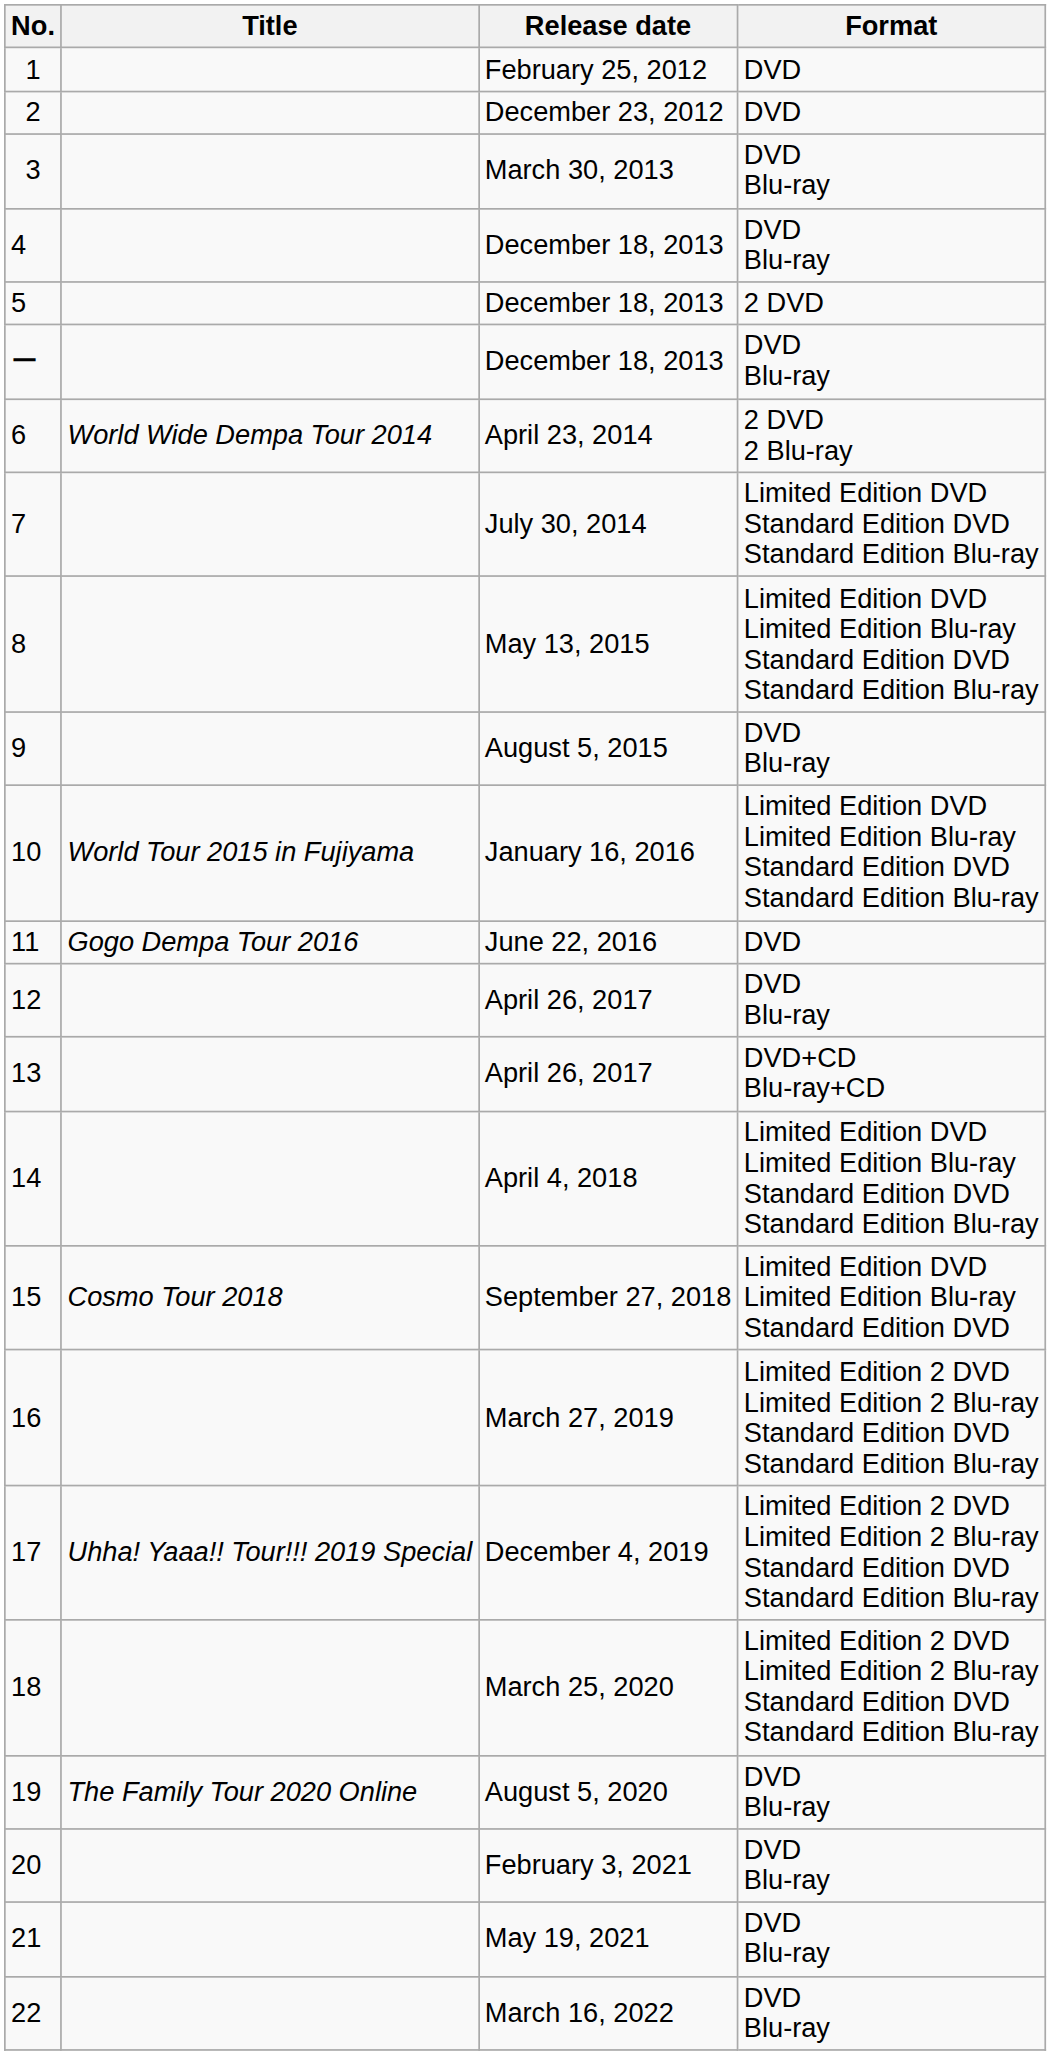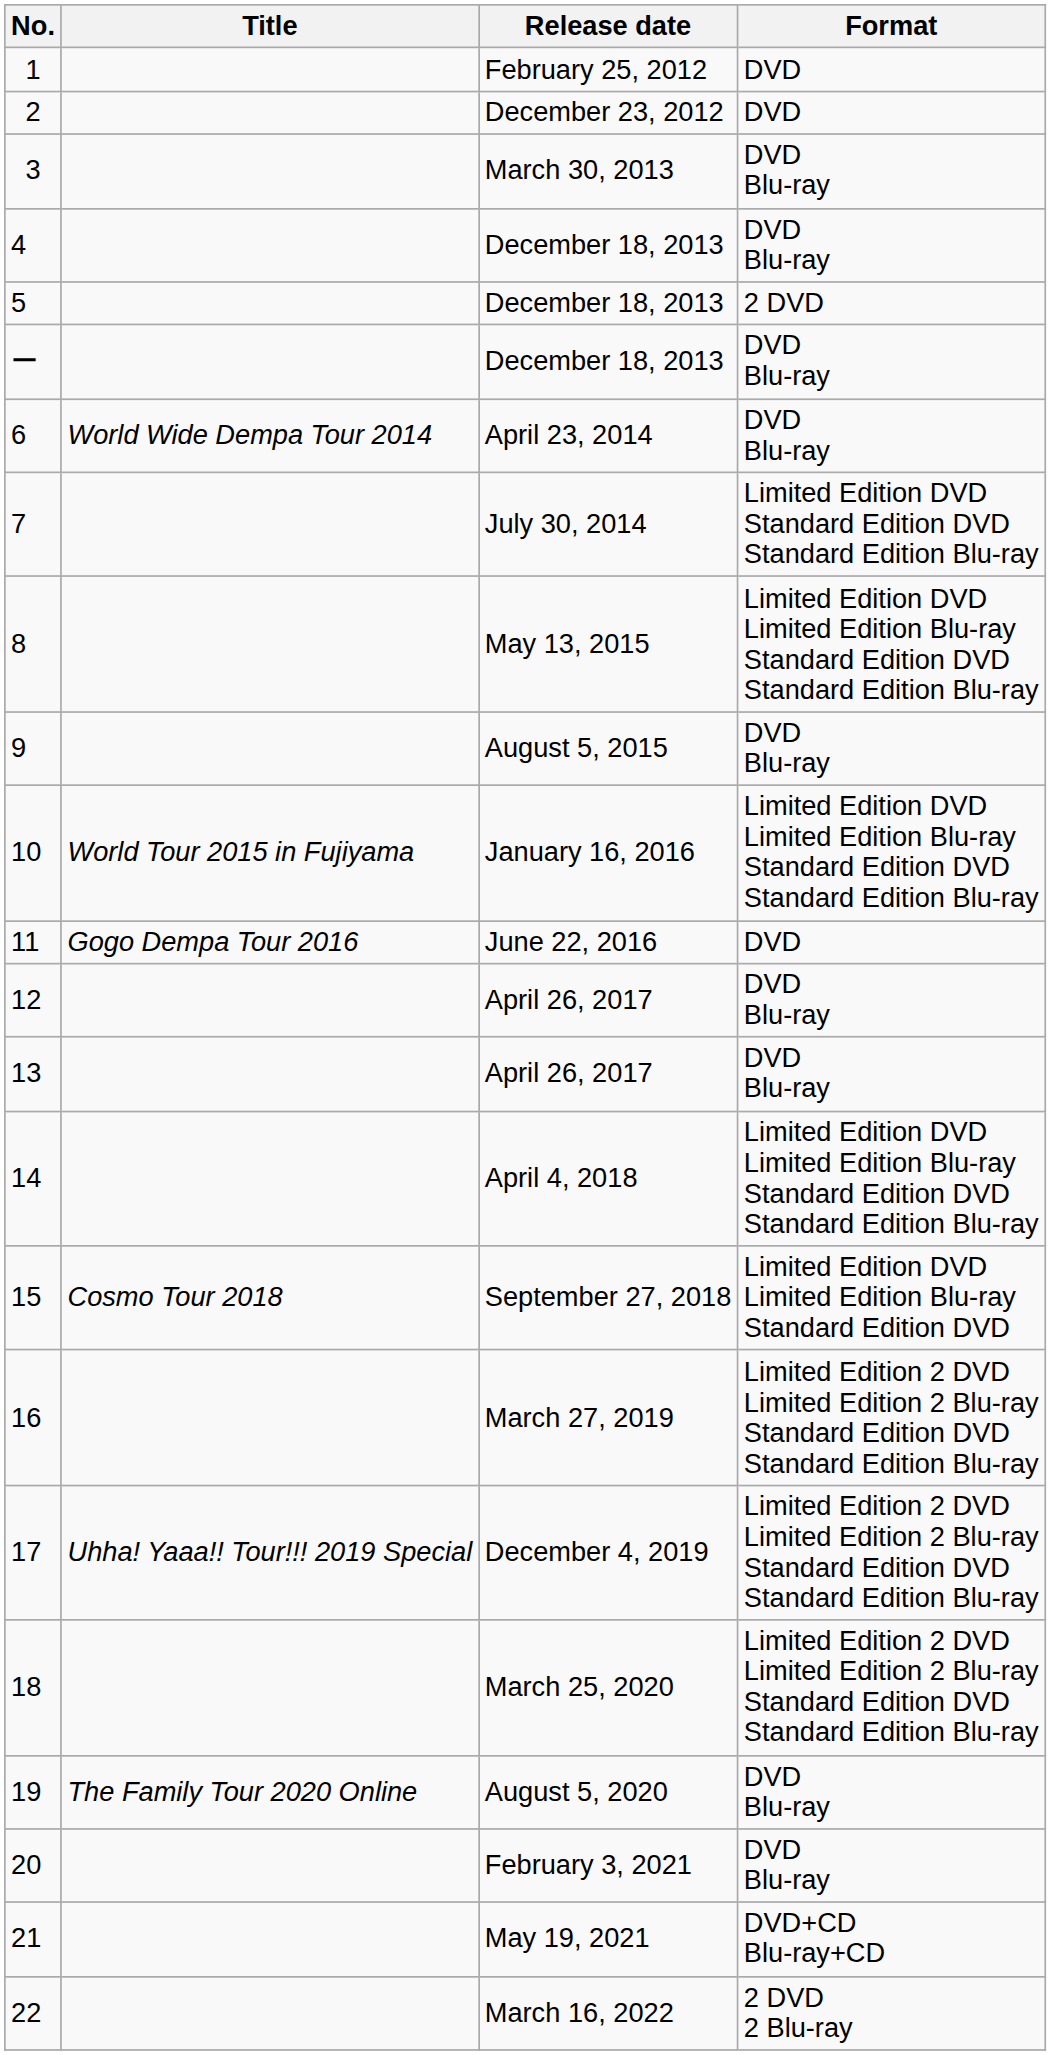 <table class="wikitable">
 <tr>
 <th scope="col">No.</th>
 <th scope="col">Title</th>
 <th scope="col">Release date</th>
 <th scope="col">Format</th>
 </tr>
 <tr>
 <td align="center">1</td>
 <td></td>
 <td>February 25, 2012</td>
 <td>DVD</td>
 </tr>
 <tr>
 <td align="center">2</td>
 <td></td>
 <td>December 23, 2012</td>
 <td>DVD</td>
 </tr>
 <tr>
 <td align="center">3</td>
 <td></td>
 <td>March 30, 2013</td>
 <td>DVD<br>Blu-ray</td>
 </tr>
 <tr>
 <td>4</td>
 <td></td>
 <td>December 18, 2013</td>
 <td>DVD<br>Blu-ray</td>
 </tr>
 <tr>
 <td>5</td>
 <td></td>
 <td>December 18, 2013</td>
 <td>2 DVD</td>
 </tr>
 <tr>
 <td>ー</td>
 <td></td>
 <td>December 18, 2013</td>
 <td>DVD<br>Blu-ray</td>
 </tr>
 <tr>
 <td>6</td>
 <td><em>World Wide Dempa Tour 2014</em></td>
 <td>April 23, 2014</td>
-<td>2 DVD<br>2 Blu-ray</td>
+<td>DVD<br>Blu-ray</td>
 </tr>
 <tr>
 <td>7</td>
 <td></td>
 <td>July 30, 2014</td>
 <td>Limited Edition DVD<br>Standard Edition DVD<br>Standard Edition Blu-ray</td>
 </tr>
 <tr>
 <td>8</td>
 <td></td>
 <td>May 13, 2015</td>
 <td>Limited Edition DVD<br>Limited Edition Blu-ray<br>Standard Edition DVD<br>Standard Edition Blu-ray</td>
 </tr>
 <tr>
 <td>9</td>
 <td></td>
 <td>August 5, 2015</td>
 <td>DVD<br>Blu-ray</td>
 </tr>
 <tr>
 <td>10</td>
 <td><em>World Tour 2015 in Fujiyama</em></td>
 <td>January 16, 2016</td>
 <td>Limited Edition DVD<br>Limited Edition Blu-ray<br>Standard Edition DVD<br>Standard Edition Blu-ray</td>
 </tr>
 <tr>
 <td>11</td>
 <td><em>Gogo Dempa Tour 2016</em></td>
 <td>June 22, 2016</td>
 <td>DVD</td>
 </tr>
 <tr>
 <td>12</td>
 <td></td>
 <td>April 26, 2017</td>
 <td>DVD<br>Blu-ray</td>
 </tr>
 <tr>
 <td>13</td>
 <td></td>
 <td>April 26, 2017</td>
-<td>DVD+CD<br>Blu-ray+CD</td>
+<td>DVD<br>Blu-ray</td>
 </tr>
 <tr>
 <td>14</td>
 <td></td>
 <td>April 4, 2018</td>
 <td>Limited Edition DVD<br>Limited Edition Blu-ray<br>Standard Edition DVD<br>Standard Edition Blu-ray</td>
 </tr>
 <tr>
 <td>15</td>
 <td><em>Cosmo Tour 2018</em></td>
 <td>September 27, 2018</td>
 <td>Limited Edition DVD<br>Limited Edition Blu-ray<br>Standard Edition DVD</td>
 </tr>
 <tr>
 <td>16</td>
 <td></td>
 <td>March 27, 2019</td>
 <td>Limited Edition 2 DVD<br>Limited Edition 2 Blu-ray<br>Standard Edition DVD<br>Standard Edition Blu-ray</td>
 </tr>
 <tr>
 <td>17</td>
 <td><em>Uhha! Yaaa!! Tour!!! 2019 Special</em></td>
 <td>December 4, 2019</td>
 <td>Limited Edition 2 DVD<br>Limited Edition 2 Blu-ray<br>Standard Edition DVD<br>Standard Edition Blu-ray</td>
 </tr>
 <tr>
 <td>18</td>
 <td></td>
 <td>March 25, 2020</td>
 <td>Limited Edition 2 DVD<br>Limited Edition 2 Blu-ray<br>Standard Edition DVD<br>Standard Edition Blu-ray</td>
 </tr>
 <tr>
 <td>19</td>
 <td><em>The Family Tour 2020 Online</em></td>
 <td>August 5, 2020</td>
 <td>DVD<br>Blu-ray</td>
 </tr>
 <tr>
 <td>20</td>
 <td></td>
 <td>February 3, 2021</td>
 <td>DVD<br>Blu-ray</td>
 </tr>
 <tr>
 <td>21</td>
 <td></td>
 <td>May 19, 2021</td>
-<td>DVD<br>Blu-ray</td>
+<td>DVD+CD<br>Blu-ray+CD</td>
 </tr>
 <tr>
 <td>22</td>
 <td></td>
 <td>March 16, 2022</td>
-<td>DVD<br>Blu-ray</td>
+<td>2 DVD<br>2 Blu-ray</td>
 </tr>
 </table>
